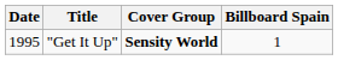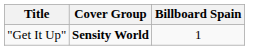 <table class="wikitable">
 <tr>
-<th valign="center" align="left">Date</th>
 <th valign="center" align="left">Title</th>
 <th>Cover Group</th>
 <th valign="center" align="center">Billboard Spain</th>
 </tr>
 <tr>
-<td valign="center" align="left">1995</td>
 <td valign="center" align="left">"Get It Up"</td>
 <td><strong>Sensity World</strong></td>
 <td valign="center" align="center">1</td>
 </tr>
 </table>
